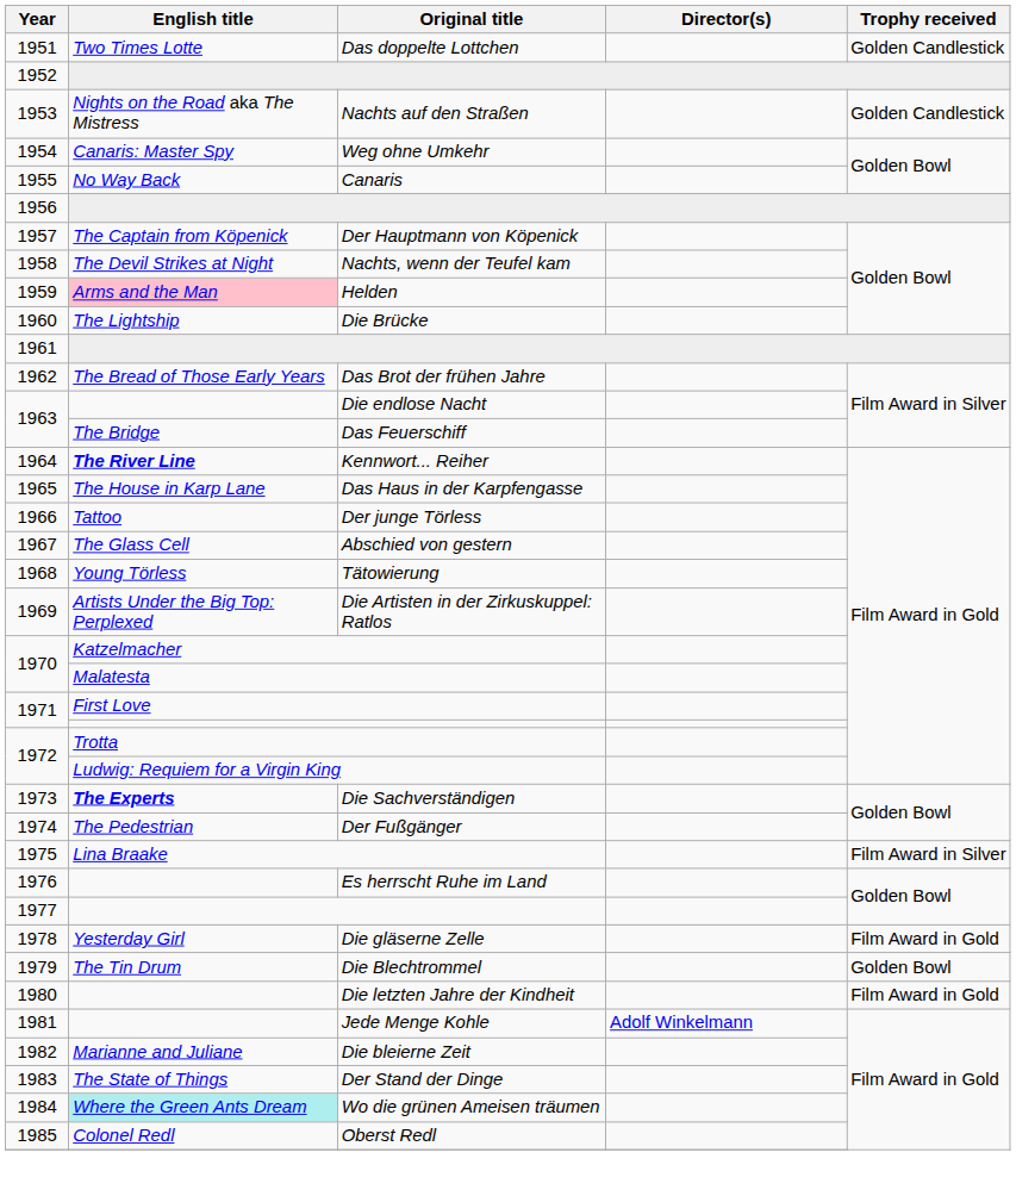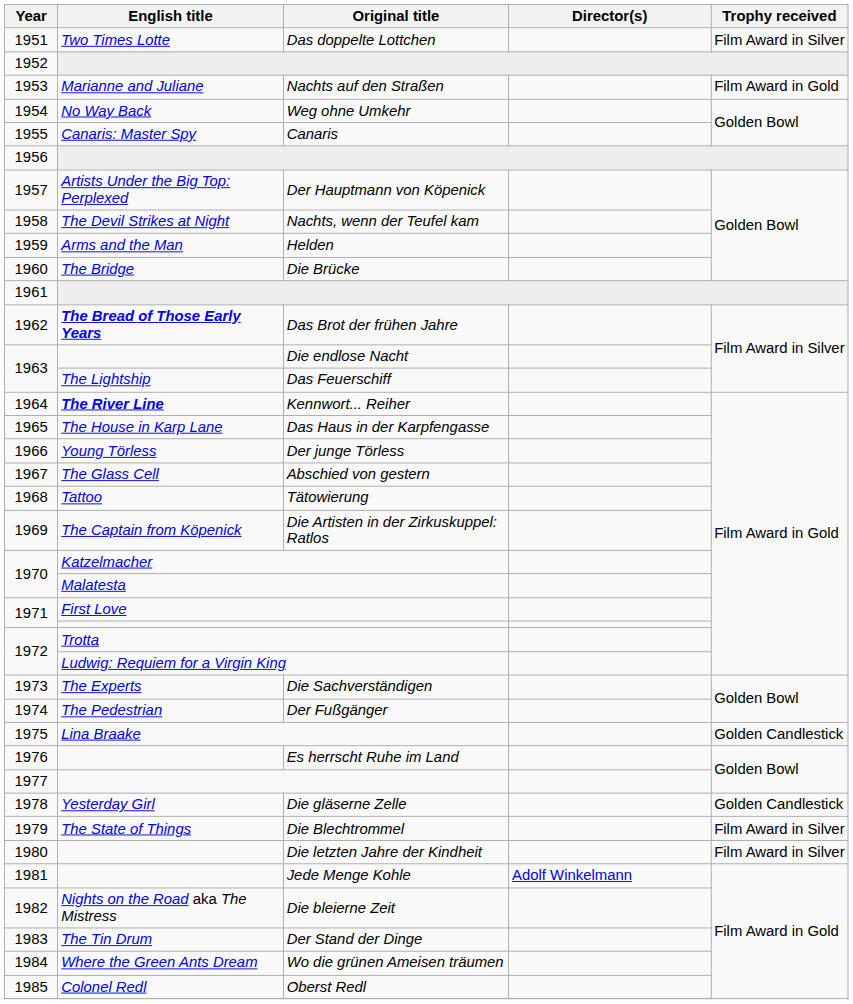 <table class="wikitable sortable">
 <tr>
 <th width="50"><strong>Year</strong></th>
 <th width="235"><strong>English title</strong></th>
 <th width="235"><strong>Original title</strong></th>
 <th width="210"><strong>Director(s)</strong></th>
 <th><strong>Trophy received</strong></th>
 </tr>
 <tr>
 <td style="text-align:center;">1951</td>
 <td><em><a href='#'>Two Times Lotte</a></em></td>
 <td><em>Das doppelte Lottchen</em></td>
 <td></td>
-<td>Golden Candlestick</td>
+<td>Film Award in Silver</td>
 </tr>
 <tr>
 <td style="text-align:center;">1952</td>
 <td colspan="4" bgcolor=#EEEEEE></td>
 </tr>
 <tr>
 <td style="text-align:center;">1953</td>
-<td><em><a href='#'>Nights on the Road</a></em> aka <em>The Mistress</em></td>
+<td><em><a href='#'>Marianne and Juliane</a></em></td>
 <td><em>Nachts auf den Straßen</em></td>
 <td></td>
-<td>Golden Candlestick</td>
+<td>Film Award in Gold</td>
 </tr>
 <tr>
 <td style="text-align:center;">1954</td>
-<td><em><a href='#'>Canaris: Master Spy</a></em></td>
+<td><em><a href='#'>No Way Back</a></em></td>
 <td><em>Weg ohne Umkehr</em></td>
 <td></td>
 <td rowspan="2">Golden Bowl</td>
 </tr>
 <tr>
 <td style="text-align:center;">1955</td>
-<td><em><a href='#'>No Way Back</a></em></td>
+<td><em><a href='#'>Canaris: Master Spy</a></em></td>
 <td><em>Canaris</em></td>
 <td></td>
 </tr>
 <tr>
 <td style="text-align:center;">1956</td>
 <td colspan="4" bgcolor=#EEEEEE></td>
 </tr>
 <tr>
 <td style="text-align:center;">1957</td>
-<td><em><a href='#'>The Captain from Köpenick</a></em></td>
+<td><em><a href='#'>Artists Under the Big Top: Perplexed</a></em></td>
 <td><em>Der Hauptmann von Köpenick</em></td>
 <td></td>
 <td rowspan="4">Golden Bowl</td>
 </tr>
 <tr>
 <td style="text-align:center;">1958</td>
 <td><em><a href='#'>The Devil Strikes at Night</a></em></td>
 <td><em>Nachts, wenn der Teufel kam</em></td>
 <td></td>
 </tr>
 <tr>
 <td style="text-align:center;">1959</td>
-<td style="background: pink;"><em><a href='#'>Arms and the Man</a></em></td>
+<td><em><a href='#'>Arms and the Man</a></em></td>
 <td><em>Helden</em></td>
 <td></td>
 </tr>
 <tr>
 <td style="text-align:center;">1960</td>
-<td><em><a href='#'>The Lightship</a></em></td>
+<td><em><a href='#'>The Bridge</a></em></td>
 <td><em>Die Brücke</em></td>
 <td></td>
 </tr>
 <tr>
 <td style="text-align:center;">1961</td>
 <td colspan="4" bgcolor=#EEEEEE></td>
 </tr>
 <tr>
 <td style="text-align:center;">1962</td>
-<td><em><a href='#'>The Bread of Those Early Years</a></em></td>
+<td><strong><em><a href='#'>The Bread of Those Early Years</a></em></strong></td>
 <td><em>Das Brot der frühen Jahre</em></td>
 <td></td>
 <td rowspan="3">Film Award in Silver</td>
 </tr>
 <tr>
 <td style="text-align:center;"  rowspan=2>1963</td>
 <td><em></em></td>
 <td><em>Die endlose Nacht</em></td>
 <td></td>
 </tr>
 <tr>
-<td><em><a href='#'>The Bridge</a></em></td>
+<td><em><a href='#'>The Lightship</a></em></td>
 <td><em>Das Feuerschiff</em></td>
 <td></td>
 </tr>
 <tr>
 <td style="text-align:center;">1964</td>
 <td><strong><em><a href='#'>The River Line</a></em></strong></td>
 <td><em>Kennwort... Reiher</em></td>
 <td></td>
 <td rowspan="12">Film Award in Gold</td>
 </tr>
 <tr>
 <td style="text-align:center;">1965</td>
 <td><em><a href='#'>The House in Karp Lane</a></em></td>
 <td><em>Das Haus in der Karpfengasse</em></td>
 <td></td>
 </tr>
 <tr>
 <td style="text-align:center;">1966</td>
-<td><em><a href='#'>Tattoo</a></em></td>
+<td><em><a href='#'>Young Törless</a></em></td>
 <td><em>Der junge Törless</em></td>
 <td></td>
 </tr>
 <tr>
 <td style="text-align:center;">1967</td>
 <td><em><a href='#'>The Glass Cell</a></em></td>
 <td><em>Abschied von gestern</em></td>
 <td></td>
 </tr>
 <tr>
 <td style="text-align:center;">1968</td>
-<td><em><a href='#'>Young Törless</a></em></td>
+<td><em><a href='#'>Tattoo</a></em></td>
 <td><em>Tätowierung</em></td>
 <td></td>
 </tr>
 <tr>
 <td style="text-align:center;">1969</td>
-<td><em><a href='#'>Artists Under the Big Top: Perplexed</a></em></td>
+<td><em><a href='#'>The Captain from Köpenick</a></em></td>
 <td><em>Die Artisten in der Zirkuskuppel: Ratlos</em></td>
 <td></td>
 </tr>
 <tr>
 <td style="text-align:center;" rowspan=2>1970</td>
 <td colspan="2"><em><a href='#'>Katzelmacher</a></em></td>
 <td></td>
 </tr>
 <tr>
 <td colspan="2"><em><a href='#'>Malatesta</a></em></td>
 <td></td>
 </tr>
 <tr>
 <td style="text-align:center;" rowspan=2>1971</td>
 <td colspan="2"><em><a href='#'>First Love</a></em></td>
 <td></td>
 </tr>
 <tr>
 <td colspan="2"><em></em></td>
 <td></td>
 </tr>
 <tr>
 <td style="text-align:center;" rowspan=2>1972</td>
 <td colspan="2"><em><a href='#'>Trotta</a></em></td>
 <td></td>
 </tr>
 <tr>
 <td colspan="2"><em><a href='#'>Ludwig: Requiem for a Virgin King</a></em></td>
 <td></td>
 </tr>
 <tr>
 <td style="text-align:center;">1973</td>
-<td><strong><em><a href='#'>The Experts</a></em></strong></td>
+<td><em><a href='#'>The Experts</a></em></td>
 <td><em>Die Sachverständigen</em></td>
 <td></td>
 <td rowspan="2">Golden Bowl</td>
 </tr>
 <tr>
 <td style="text-align:center;">1974</td>
 <td><em><a href='#'>The Pedestrian</a></em></td>
 <td><em>Der Fußgänger</em></td>
 <td></td>
 </tr>
 <tr>
 <td style="text-align:center;">1975</td>
 <td colspan="2"><em><a href='#'>Lina Braake</a></em></td>
 <td></td>
-<td>Film Award in Silver</td>
+<td>Golden Candlestick</td>
 </tr>
 <tr>
 <td style="text-align:center;">1976</td>
 <td><em></em></td>
 <td><em>Es herrscht Ruhe im Land</em></td>
 <td></td>
 <td rowspan="2">Golden Bowl</td>
 </tr>
 <tr>
 <td style="text-align:center;">1977</td>
 <td colspan="2"><em></em></td>
 <td></td>
 </tr>
 <tr>
 <td style="text-align:center;">1978</td>
 <td><em><a href='#'>Yesterday Girl</a></em></td>
 <td><em>Die gläserne Zelle</em></td>
 <td></td>
-<td>Film Award in Gold</td>
+<td>Golden Candlestick</td>
 </tr>
 <tr>
 <td style="text-align:center;">1979</td>
-<td><em><a href='#'>The Tin Drum</a></em></td>
+<td><em><a href='#'>The State of Things</a></em></td>
 <td><em>Die Blechtrommel</em></td>
 <td></td>
-<td>Golden Bowl</td>
+<td>Film Award in Silver</td>
 </tr>
 <tr>
 <td style="text-align:center;">1980</td>
 <td><em></em></td>
 <td><em>Die letzten Jahre der Kindheit</em></td>
 <td></td>
-<td>Film Award in Gold</td>
+<td>Film Award in Silver</td>
 </tr>
 <tr>
 <td style="text-align:center;">1981</td>
 <td><em></em></td>
 <td><em>Jede Menge Kohle</em></td>
 <td><a href='#'>Adolf Winkelmann</a></td>
 <td rowspan="6">Film Award in Gold</td>
 </tr>
 <tr>
 <td style="text-align:center;">1982</td>
-<td><em><a href='#'>Marianne and Juliane</a></em></td>
+<td><em><a href='#'>Nights on the Road</a></em> aka <em>The Mistress</em></td>
 <td><em>Die bleierne Zeit</em></td>
 <td></td>
 </tr>
 <tr>
 <td style="text-align:center;">1983</td>
-<td><em><a href='#'>The State of Things</a></em></td>
+<td><em><a href='#'>The Tin Drum</a></em></td>
 <td><em>Der Stand der Dinge</em></td>
 <td></td>
 </tr>
 <tr>
 <td style="text-align:center;">1984</td>
-<td style="background: paleturquoise;"><em><a href='#'>Where the Green Ants Dream</a></em></td>
+<td><em><a href='#'>Where the Green Ants Dream</a></em></td>
 <td><em>Wo die grünen Ameisen träumen</em></td>
 <td></td>
 </tr>
 <tr>
 <td style="text-align:center;">1985</td>
 <td><em><a href='#'>Colonel Redl</a></em></td>
 <td><em>Oberst Redl</em></td>
 <td></td>
 </tr>
 <tr>
 </tr>
 </table>
